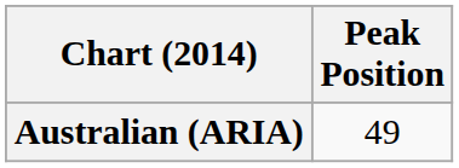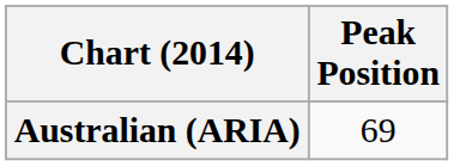 <table class="wikitable plainrowheaders" style="text-align:center">
 <tr>
 <th scope="col">Chart (2014)</th>
 <th scope="col">Peak<br>Position</th>
 </tr>
 <tr>
 <th scope="row">Australian (ARIA)</th>
-<td>49</td>
+<td>69</td>
 </tr>
 </table>
